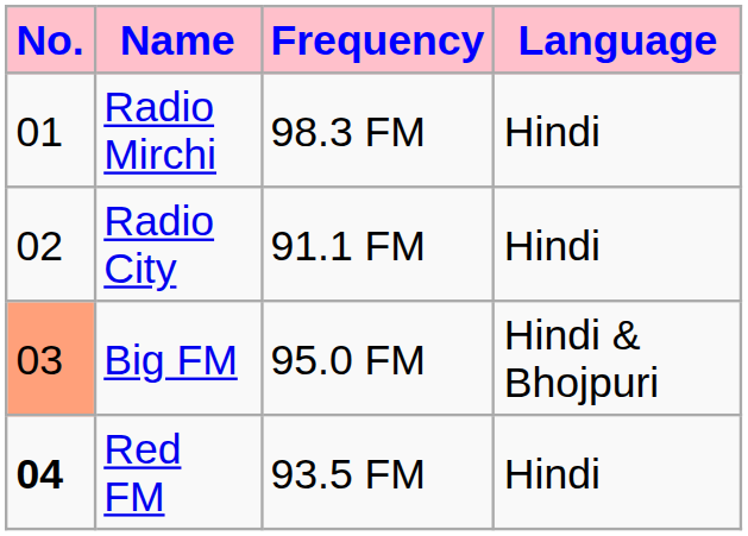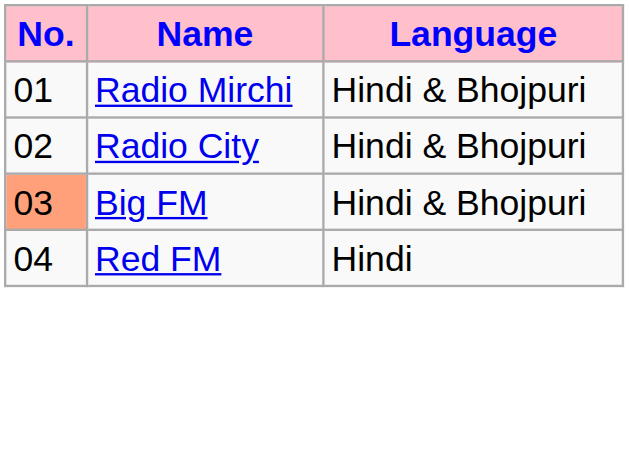 <table class="wikitable"  style="font-size:95%; width:30%;">
 <tr>
 <th style="background:Pink; color:Blue; text-align:center;">No.</th>
 <th style="background:Pink; color:Blue; text-align:center;">Name</th>
-<th style="background:Pink; color:Blue; text-align:center;">Frequency</th>
 <th style="background:Pink; color:Blue; text-align:center;">Language</th>
 </tr>
 <tr>
 <td>01</td>
 <td><a href='#'>Radio Mirchi</a></td>
-<td>98.3 FM</td>
-<td>Hindi</td>
+<td>Hindi & Bhojpuri</td>
 </tr>
 <tr>
 <td>02</td>
 <td><a href='#'>Radio City</a></td>
-<td>91.1 FM</td>
-<td>Hindi</td>
+<td>Hindi & Bhojpuri</td>
 </tr>
 <tr>
 <td style="background: lightsalmon;">03</td>
 <td><a href='#'>Big FM</a></td>
-<td>95.0 FM</td>
 <td>Hindi & Bhojpuri</td>
 </tr>
 <tr>
-<td><strong>04</strong></td>
+<td>04</td>
 <td><a href='#'>Red FM</a></td>
-<td>93.5 FM</td>
 <td>Hindi</td>
 </tr>
 </table>
